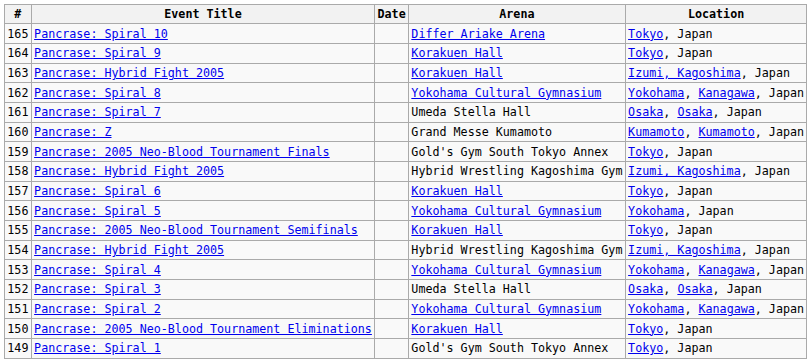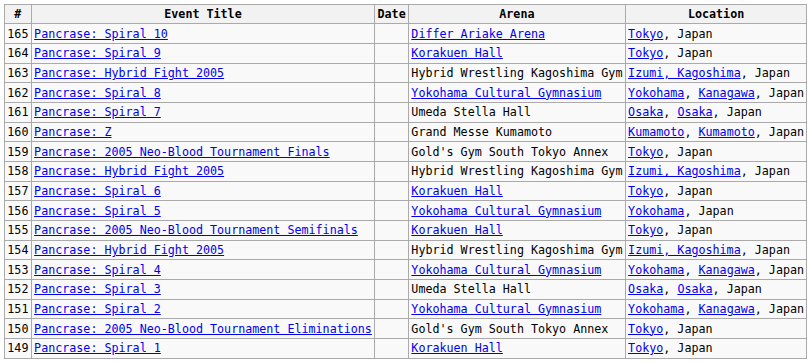 <table class="sortable wikitable succession-box" style="font-size:90%;">
 <tr>
 <th scope="col">#</th>
 <th scope="col">Event Title</th>
 <th scope="col">Date</th>
 <th scope="col">Arena</th>
 <th scope="col">Location</th>
 </tr>
 <tr>
 <td align=center>165</td>
 <td><a href='#'>Pancrase: Spiral 10</a></td>
 <td></td>
 <td><a href='#'>Differ Ariake Arena</a></td>
 <td><a href='#'>Tokyo</a>, Japan</td>
 </tr>
 <tr>
 <td align=center>164</td>
 <td><a href='#'>Pancrase: Spiral 9</a></td>
 <td></td>
 <td><a href='#'>Korakuen Hall</a></td>
 <td><a href='#'>Tokyo</a>, Japan</td>
 </tr>
 <tr>
 <td align=center>163</td>
 <td><a href='#'>Pancrase: Hybrid Fight 2005</a></td>
 <td></td>
-<td><a href='#'>Korakuen Hall</a></td>
+<td>Hybrid Wrestling Kagoshima Gym</td>
 <td><a href='#'>Izumi, Kagoshima</a>, Japan</td>
 </tr>
 <tr>
 <td align=center>162</td>
 <td><a href='#'>Pancrase: Spiral 8</a></td>
 <td></td>
 <td><a href='#'>Yokohama Cultural Gymnasium</a></td>
 <td><a href='#'>Yokohama</a>, <a href='#'>Kanagawa</a>, Japan</td>
 </tr>
 <tr>
 <td align=center>161</td>
 <td><a href='#'>Pancrase: Spiral 7</a></td>
 <td></td>
 <td>Umeda Stella Hall</td>
 <td><a href='#'>Osaka</a>, <a href='#'>Osaka</a>, Japan</td>
 </tr>
 <tr>
 <td align=center>160</td>
 <td><a href='#'>Pancrase: Z</a></td>
 <td></td>
 <td>Grand Messe Kumamoto</td>
 <td><a href='#'>Kumamoto</a>, <a href='#'>Kumamoto</a>, Japan</td>
 </tr>
 <tr>
 <td align=center>159</td>
 <td><a href='#'>Pancrase: 2005 Neo-Blood Tournament Finals</a></td>
 <td></td>
 <td>Gold's Gym South Tokyo Annex</td>
 <td><a href='#'>Tokyo</a>, Japan</td>
 </tr>
 <tr>
 <td align=center>158</td>
 <td><a href='#'>Pancrase: Hybrid Fight 2005</a></td>
 <td></td>
 <td>Hybrid Wrestling Kagoshima Gym</td>
 <td><a href='#'>Izumi, Kagoshima</a>, Japan</td>
 </tr>
 <tr>
 <td align=center>157</td>
 <td><a href='#'>Pancrase: Spiral 6</a></td>
 <td></td>
 <td><a href='#'>Korakuen Hall</a></td>
 <td><a href='#'>Tokyo</a>, Japan</td>
 </tr>
 <tr>
 <td align=center>156</td>
 <td><a href='#'>Pancrase: Spiral 5</a></td>
 <td></td>
 <td><a href='#'>Yokohama Cultural Gymnasium</a></td>
 <td><a href='#'>Yokohama</a>, Japan</td>
 </tr>
 <tr>
 <td align=center>155</td>
 <td><a href='#'>Pancrase: 2005 Neo-Blood Tournament Semifinals</a></td>
 <td></td>
 <td><a href='#'>Korakuen Hall</a></td>
 <td><a href='#'>Tokyo</a>, Japan</td>
 </tr>
 <tr>
 <td align=center>154</td>
 <td><a href='#'>Pancrase: Hybrid Fight 2005</a></td>
 <td></td>
 <td>Hybrid Wrestling Kagoshima Gym</td>
 <td><a href='#'>Izumi, Kagoshima</a>, Japan</td>
 </tr>
 <tr>
 <td align=center>153</td>
 <td><a href='#'>Pancrase: Spiral 4</a></td>
 <td></td>
 <td><a href='#'>Yokohama Cultural Gymnasium</a></td>
 <td><a href='#'>Yokohama</a>, <a href='#'>Kanagawa</a>, Japan</td>
 </tr>
 <tr>
 <td align=center>152</td>
 <td><a href='#'>Pancrase: Spiral 3</a></td>
 <td></td>
 <td>Umeda Stella Hall</td>
 <td><a href='#'>Osaka</a>, <a href='#'>Osaka</a>, Japan</td>
 </tr>
 <tr>
 <td align=center>151</td>
 <td><a href='#'>Pancrase: Spiral 2</a></td>
 <td></td>
 <td><a href='#'>Yokohama Cultural Gymnasium</a></td>
 <td><a href='#'>Yokohama</a>, <a href='#'>Kanagawa</a>, Japan</td>
 </tr>
 <tr>
 <td align=center>150</td>
 <td><a href='#'>Pancrase: 2005 Neo-Blood Tournament Eliminations</a></td>
 <td></td>
-<td><a href='#'>Korakuen Hall</a></td>
+<td>Gold's Gym South Tokyo Annex</td>
 <td><a href='#'>Tokyo</a>, Japan</td>
 </tr>
 <tr>
 <td align=center>149</td>
 <td><a href='#'>Pancrase: Spiral 1</a></td>
 <td></td>
-<td>Gold's Gym South Tokyo Annex</td>
+<td><a href='#'>Korakuen Hall</a></td>
 <td><a href='#'>Tokyo</a>, Japan</td>
 </tr>
 </table>
